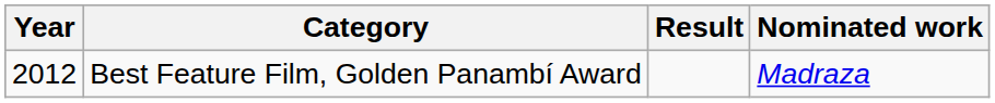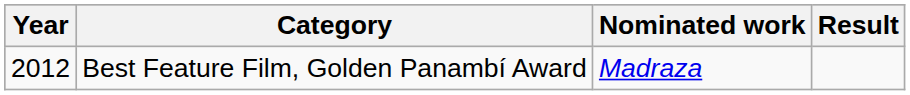 <table class="wikitable sortable">
 <tr>
 <th>Year</th>
 <th>Category</th>
+<th>Nominated work</th>
 <th>Result</th>
-<th>Nominated work</th>
 </tr>
 <tr>
 <td>2012</td>
 <td>Best Feature Film, Golden Panambí Award</td>
+<td><em><a href='#'>Madraza</a></em></td>
 <td></td>
-<td><em><a href='#'>Madraza</a></em></td>
 </tr>
 </table>
